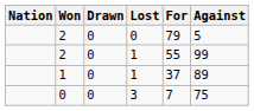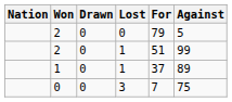 <table class="wikitable">
 <tr>
 <th>Nation</th>
 <th>Won</th>
 <th>Drawn</th>
 <th>Lost</th>
 <th>For</th>
 <th>Against</th>
 </tr>
 <tr>
 <td></td>
 <td>2</td>
 <td>0</td>
 <td>0</td>
 <td>79</td>
 <td>5</td>
 </tr>
 <tr>
 <td></td>
 <td>2</td>
 <td>0</td>
 <td>1</td>
-<td>55</td>
+<td>51</td>
 <td>99</td>
 </tr>
 <tr>
 <td></td>
 <td>1</td>
 <td>0</td>
 <td>1</td>
 <td>37</td>
 <td>89</td>
 </tr>
 <tr>
 <td></td>
 <td>0</td>
 <td>0</td>
 <td>3</td>
 <td>7</td>
 <td>75</td>
 </tr>
 </table>
